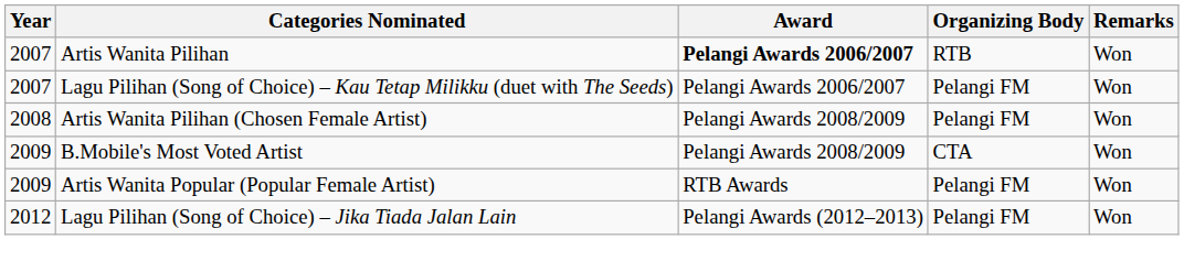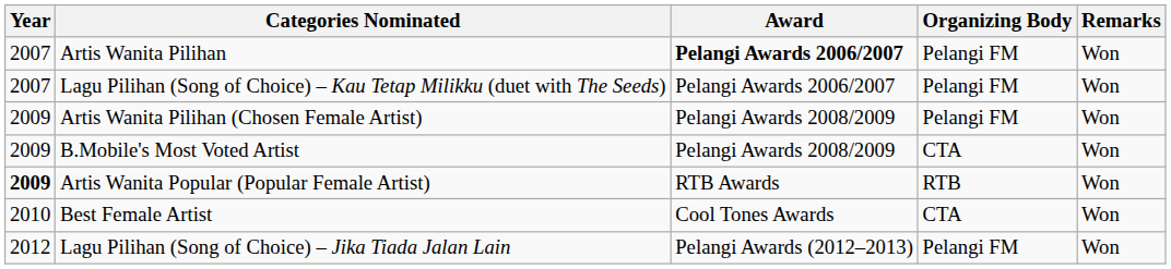 <table class="wikitable">
 <tr>
 <th>Year</th>
 <th>Categories Nominated</th>
 <th>Award</th>
 <th>Organizing Body</th>
 <th>Remarks</th>
 </tr>
 <tr>
 <td>2007</td>
 <td>Artis Wanita Pilihan</td>
 <td><strong>Pelangi Awards 2006/2007</strong></td>
-<td>RTB</td>
+<td>Pelangi FM</td>
 <td>Won</td>
 </tr>
 <tr>
 <td>2007</td>
 <td>Lagu Pilihan (Song of Choice) – <em>Kau Tetap Milikku</em> (duet with <em>The Seeds</em>)</td>
 <td>Pelangi Awards 2006/2007</td>
 <td>Pelangi FM</td>
 <td>Won</td>
 </tr>
 <tr>
-<td>2008</td>
+<td>2009</td>
 <td>Artis Wanita Pilihan (Chosen Female Artist)</td>
 <td>Pelangi Awards 2008/2009</td>
 <td>Pelangi FM</td>
 <td>Won</td>
 </tr>
 <tr>
 <td>2009</td>
 <td>B.Mobile's Most Voted Artist</td>
 <td>Pelangi Awards 2008/2009</td>
 <td>CTA</td>
 <td>Won</td>
 </tr>
 <tr>
-<td>2009</td>
+<td><strong>2009</strong></td>
 <td>Artis Wanita Popular (Popular Female Artist)</td>
 <td>RTB Awards</td>
-<td>Pelangi FM</td>
+<td>RTB</td>
+<td>Won</td>
+</tr>
+<tr>
+<td>2010</td>
+<td>Best Female Artist</td>
+<td>Cool Tones Awards</td>
+<td>CTA</td>
 <td>Won</td>
 </tr>
 <tr>
 <td>2012</td>
 <td>Lagu Pilihan (Song of Choice) – <em>Jika Tiada Jalan Lain</em></td>
 <td>Pelangi Awards (2012–2013)</td>
 <td>Pelangi FM</td>
 <td>Won</td>
 </tr>
 </table>
